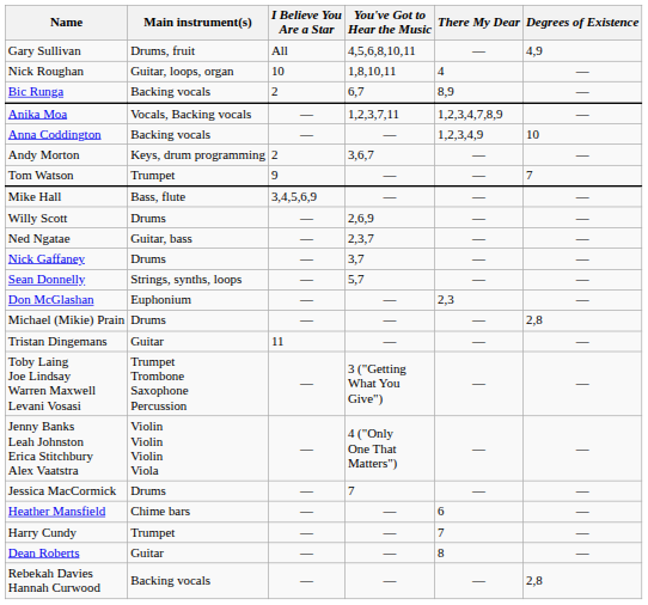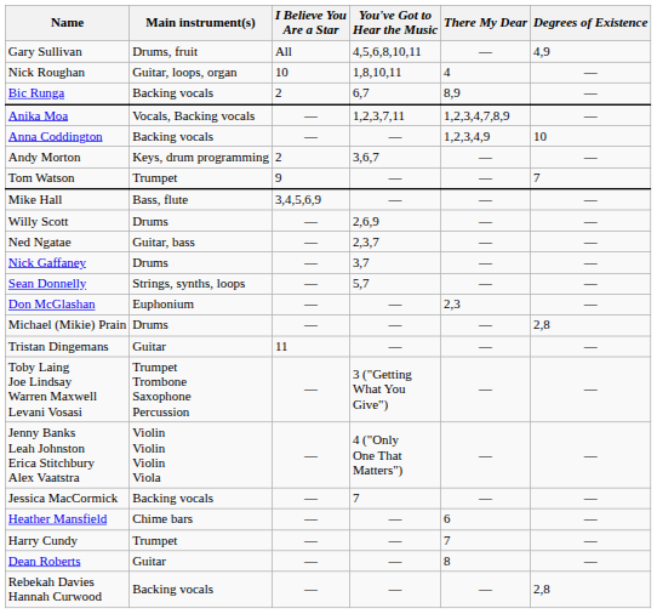 <table class="wikitable plainrowheaders">
 <tr>
 <th>Name</th>
 <th>Main instrument(s)</th>
 <th><em>I Believe You<br>Are a Star</em></th>
 <th><em>You've Got to<br>Hear the Music</em></th>
 <th><em>There My Dear</em></th>
 <th><em>Degrees of Existence</em></th>
 </tr>
 <tr>
 <td>Gary Sullivan</td>
 <td>Drums, fruit</td>
 <td>All</td>
 <td>4,5,6,8,10,11</td>
 <td style="text-align:center;">—</td>
 <td>4,9</td>
 </tr>
 <tr>
 <td>Nick Roughan</td>
 <td>Guitar, loops, organ</td>
 <td>10</td>
 <td>1,8,10,11</td>
 <td>4</td>
 <td style="text-align:center;">—</td>
 </tr>
 <tr>
 <td><a href='#'>Bic Runga</a></td>
 <td>Backing vocals</td>
 <td>2</td>
 <td>6,7</td>
 <td>8,9</td>
 <td style="text-align:center;">—</td>
 </tr>
 <tr style="border-top:solid 2px black;">
 <td><a href='#'>Anika Moa</a></td>
 <td>Vocals, Backing vocals</td>
 <td style="text-align:center;">—</td>
 <td>1,2,3,7,11</td>
 <td>1,2,3,4,7,8,9</td>
 <td style="text-align:center;">—</td>
 </tr>
 <tr>
 <td><a href='#'>Anna Coddington</a></td>
 <td>Backing vocals</td>
 <td style="text-align:center;">—</td>
 <td style="text-align:center;">—</td>
 <td>1,2,3,4,9</td>
 <td>10</td>
 </tr>
 <tr>
 <td>Andy Morton</td>
 <td>Keys, drum programming</td>
 <td>2</td>
 <td>3,6,7</td>
 <td style="text-align:center;">—</td>
 <td style="text-align:center;">—</td>
 </tr>
 <tr>
 <td>Tom Watson</td>
 <td>Trumpet</td>
 <td>9</td>
 <td style="text-align:center;">—</td>
 <td style="text-align:center;">—</td>
 <td>7</td>
 </tr>
 <tr style="border-top:solid 2px black;">
 <td>Mike Hall</td>
 <td>Bass, flute</td>
 <td>3,4,5,6,9</td>
 <td style="text-align:center;">—</td>
 <td style="text-align:center;">—</td>
 <td style="text-align:center;">—</td>
 </tr>
 <tr>
 <td>Willy Scott</td>
 <td>Drums</td>
 <td style="text-align:center;">—</td>
 <td>2,6,9</td>
 <td style="text-align:center;">—</td>
 <td style="text-align:center;">—</td>
 </tr>
 <tr>
 <td>Ned Ngatae</td>
 <td>Guitar, bass</td>
 <td style="text-align:center;">—</td>
 <td>2,3,7</td>
 <td style="text-align:center;">—</td>
 <td style="text-align:center;">—</td>
 </tr>
 <tr>
 <td><a href='#'>Nick Gaffaney</a></td>
 <td>Drums</td>
 <td style="text-align:center;">—</td>
 <td>3,7</td>
 <td style="text-align:center;">—</td>
 <td style="text-align:center;">—</td>
 </tr>
 <tr>
 <td><a href='#'>Sean Donnelly</a></td>
 <td>Strings, synths, loops</td>
 <td style="text-align:center;">—</td>
 <td>5,7</td>
 <td style="text-align:center;">—</td>
 <td style="text-align:center;">—</td>
 </tr>
 <tr>
 <td><a href='#'>Don McGlashan</a></td>
 <td>Euphonium</td>
 <td style="text-align:center;">—</td>
 <td style="text-align:center;">—</td>
 <td>2,3</td>
 <td style="text-align:center;">—</td>
 </tr>
 <tr>
 <td>Michael (Mikie) Prain</td>
 <td>Drums</td>
 <td style="text-align:center;">—</td>
 <td style="text-align:center;">—</td>
 <td style="text-align:center;">—</td>
 <td>2,8</td>
 </tr>
 <tr>
 <td>Tristan Dingemans</td>
 <td>Guitar</td>
 <td>11</td>
 <td style="text-align:center;">—</td>
 <td style="text-align:center;">—</td>
 <td style="text-align:center;">—</td>
 </tr>
 <tr>
 <td>Toby Laing<br>Joe Lindsay<br>Warren Maxwell<br>Levani Vosasi</td>
 <td>Trumpet<br>Trombone<br>Saxophone<br>Percussion</td>
 <td style="text-align:center;">—</td>
 <td>3 ("Getting<br>What You<br>Give")</td>
 <td style="text-align:center;">—</td>
 <td style="text-align:center;">—</td>
 </tr>
 <tr>
 <td>Jenny Banks<br>Leah Johnston<br>Erica Stitchbury<br>Alex Vaatstra</td>
 <td>Violin<br>Violin<br>Violin<br>Viola</td>
 <td style="text-align:center;">—</td>
 <td>4 ("Only<br>One That<br>Matters")</td>
 <td style="text-align:center;">—</td>
 <td style="text-align:center;">—</td>
 </tr>
 <tr>
 <td>Jessica MacCormick</td>
-<td>Drums</td>
+<td>Backing vocals</td>
 <td style="text-align:center;">—</td>
 <td>7</td>
 <td style="text-align:center;">—</td>
 <td style="text-align:center;">—</td>
 </tr>
 <tr>
 <td><a href='#'>Heather Mansfield</a></td>
 <td>Chime bars</td>
 <td style="text-align:center;">—</td>
 <td style="text-align:center;">—</td>
 <td>6</td>
 <td style="text-align:center;">—</td>
 </tr>
 <tr>
 <td>Harry Cundy</td>
 <td>Trumpet</td>
 <td style="text-align:center;">—</td>
 <td style="text-align:center;">—</td>
 <td>7</td>
 <td style="text-align:center;">—</td>
 </tr>
 <tr>
 <td><a href='#'>Dean Roberts</a></td>
 <td>Guitar</td>
 <td style="text-align:center;">—</td>
 <td style="text-align:center;">—</td>
 <td>8</td>
 <td style="text-align:center;">—</td>
 </tr>
 <tr>
 <td>Rebekah Davies<br>Hannah Curwood</td>
 <td>Backing vocals</td>
 <td style="text-align:center;">—</td>
 <td style="text-align:center;">—</td>
 <td style="text-align:center;">—</td>
 <td>2,8</td>
 </tr>
 </table>
